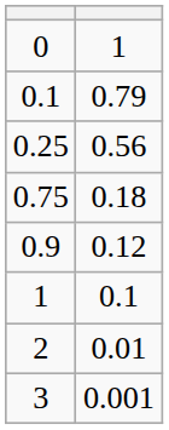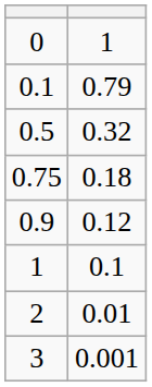 <table class="wikitable sortable" style="text-align: center;">
 <tr>
 <th scope="col"></th>
 <th scope="col"></th>
 </tr>
 <tr>
 <td>0</td>
 <td>1</td>
 </tr>
 <tr>
 <td>0.1</td>
 <td>0.79</td>
 </tr>
 <tr>
-<td>0.25</td>
-<td>0.56</td>
+<td>0.5</td>
+<td>0.32</td>
 </tr>
 <tr>
 <td>0.75</td>
 <td>0.18</td>
 </tr>
 <tr>
 <td>0.9</td>
 <td>0.12</td>
 </tr>
 <tr>
 <td>1</td>
 <td>0.1</td>
 </tr>
 <tr>
 <td>2</td>
 <td>0.01</td>
 </tr>
 <tr>
 <td>3</td>
 <td>0.001</td>
 </tr>
 </table>
